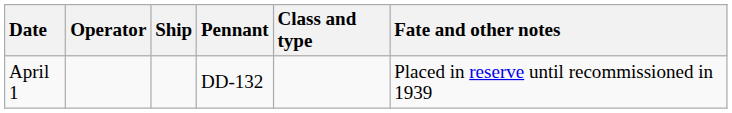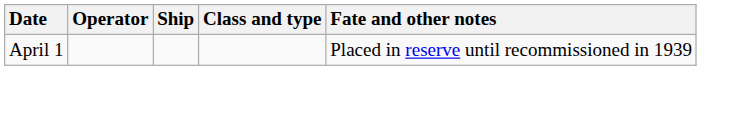 <table class="wikitable nowraplinks">
 <tr>
 <th style="text-align: left;">Date</th>
 <th style="text-align: left;">Operator</th>
 <th style="text-align: left;">Ship</th>
-<th style="text-align: left;">Pennant</th>
 <th style="text-align: left;">Class and type</th>
 <th style="text-align: left;">Fate and other notes</th>
 </tr>
 <tr ---->
 <td>April 1</td>
 <td></td>
 <td><strong></strong></td>
-<td>DD-132</td>
 <td></td>
 <td>Placed in <a href='#'>reserve</a> until recommissioned in 1939 </td>
 </tr>
 </table>
